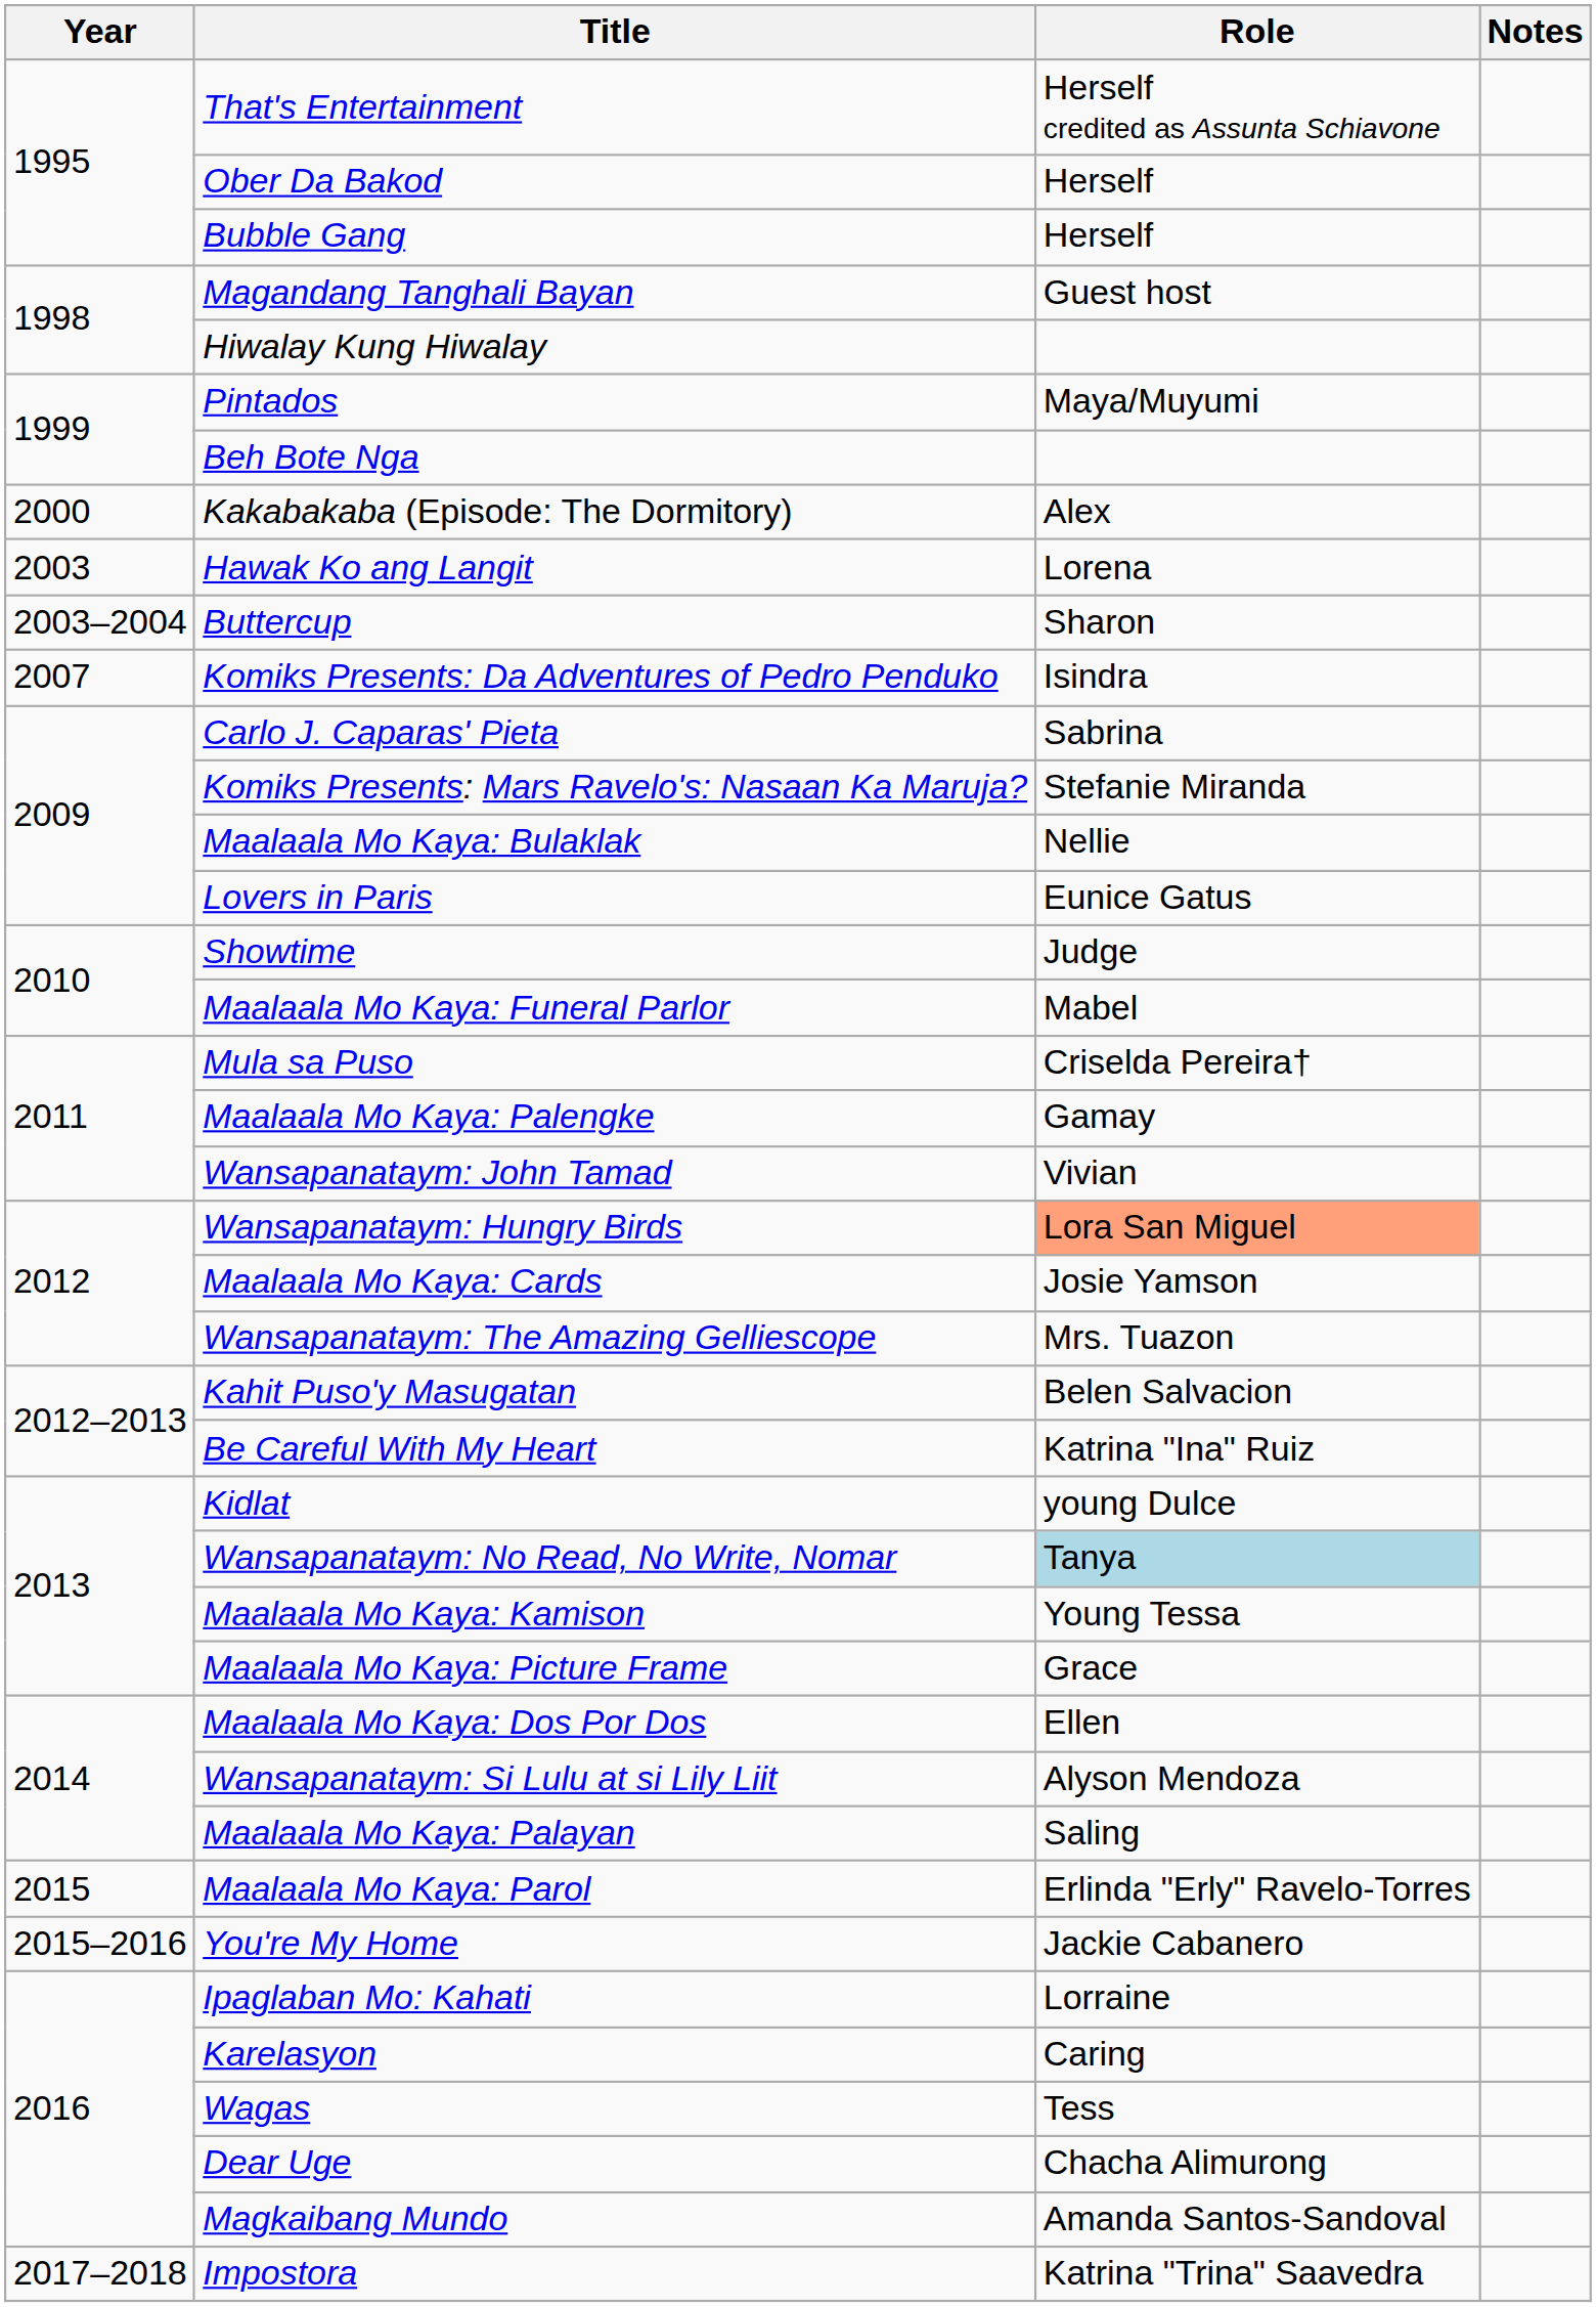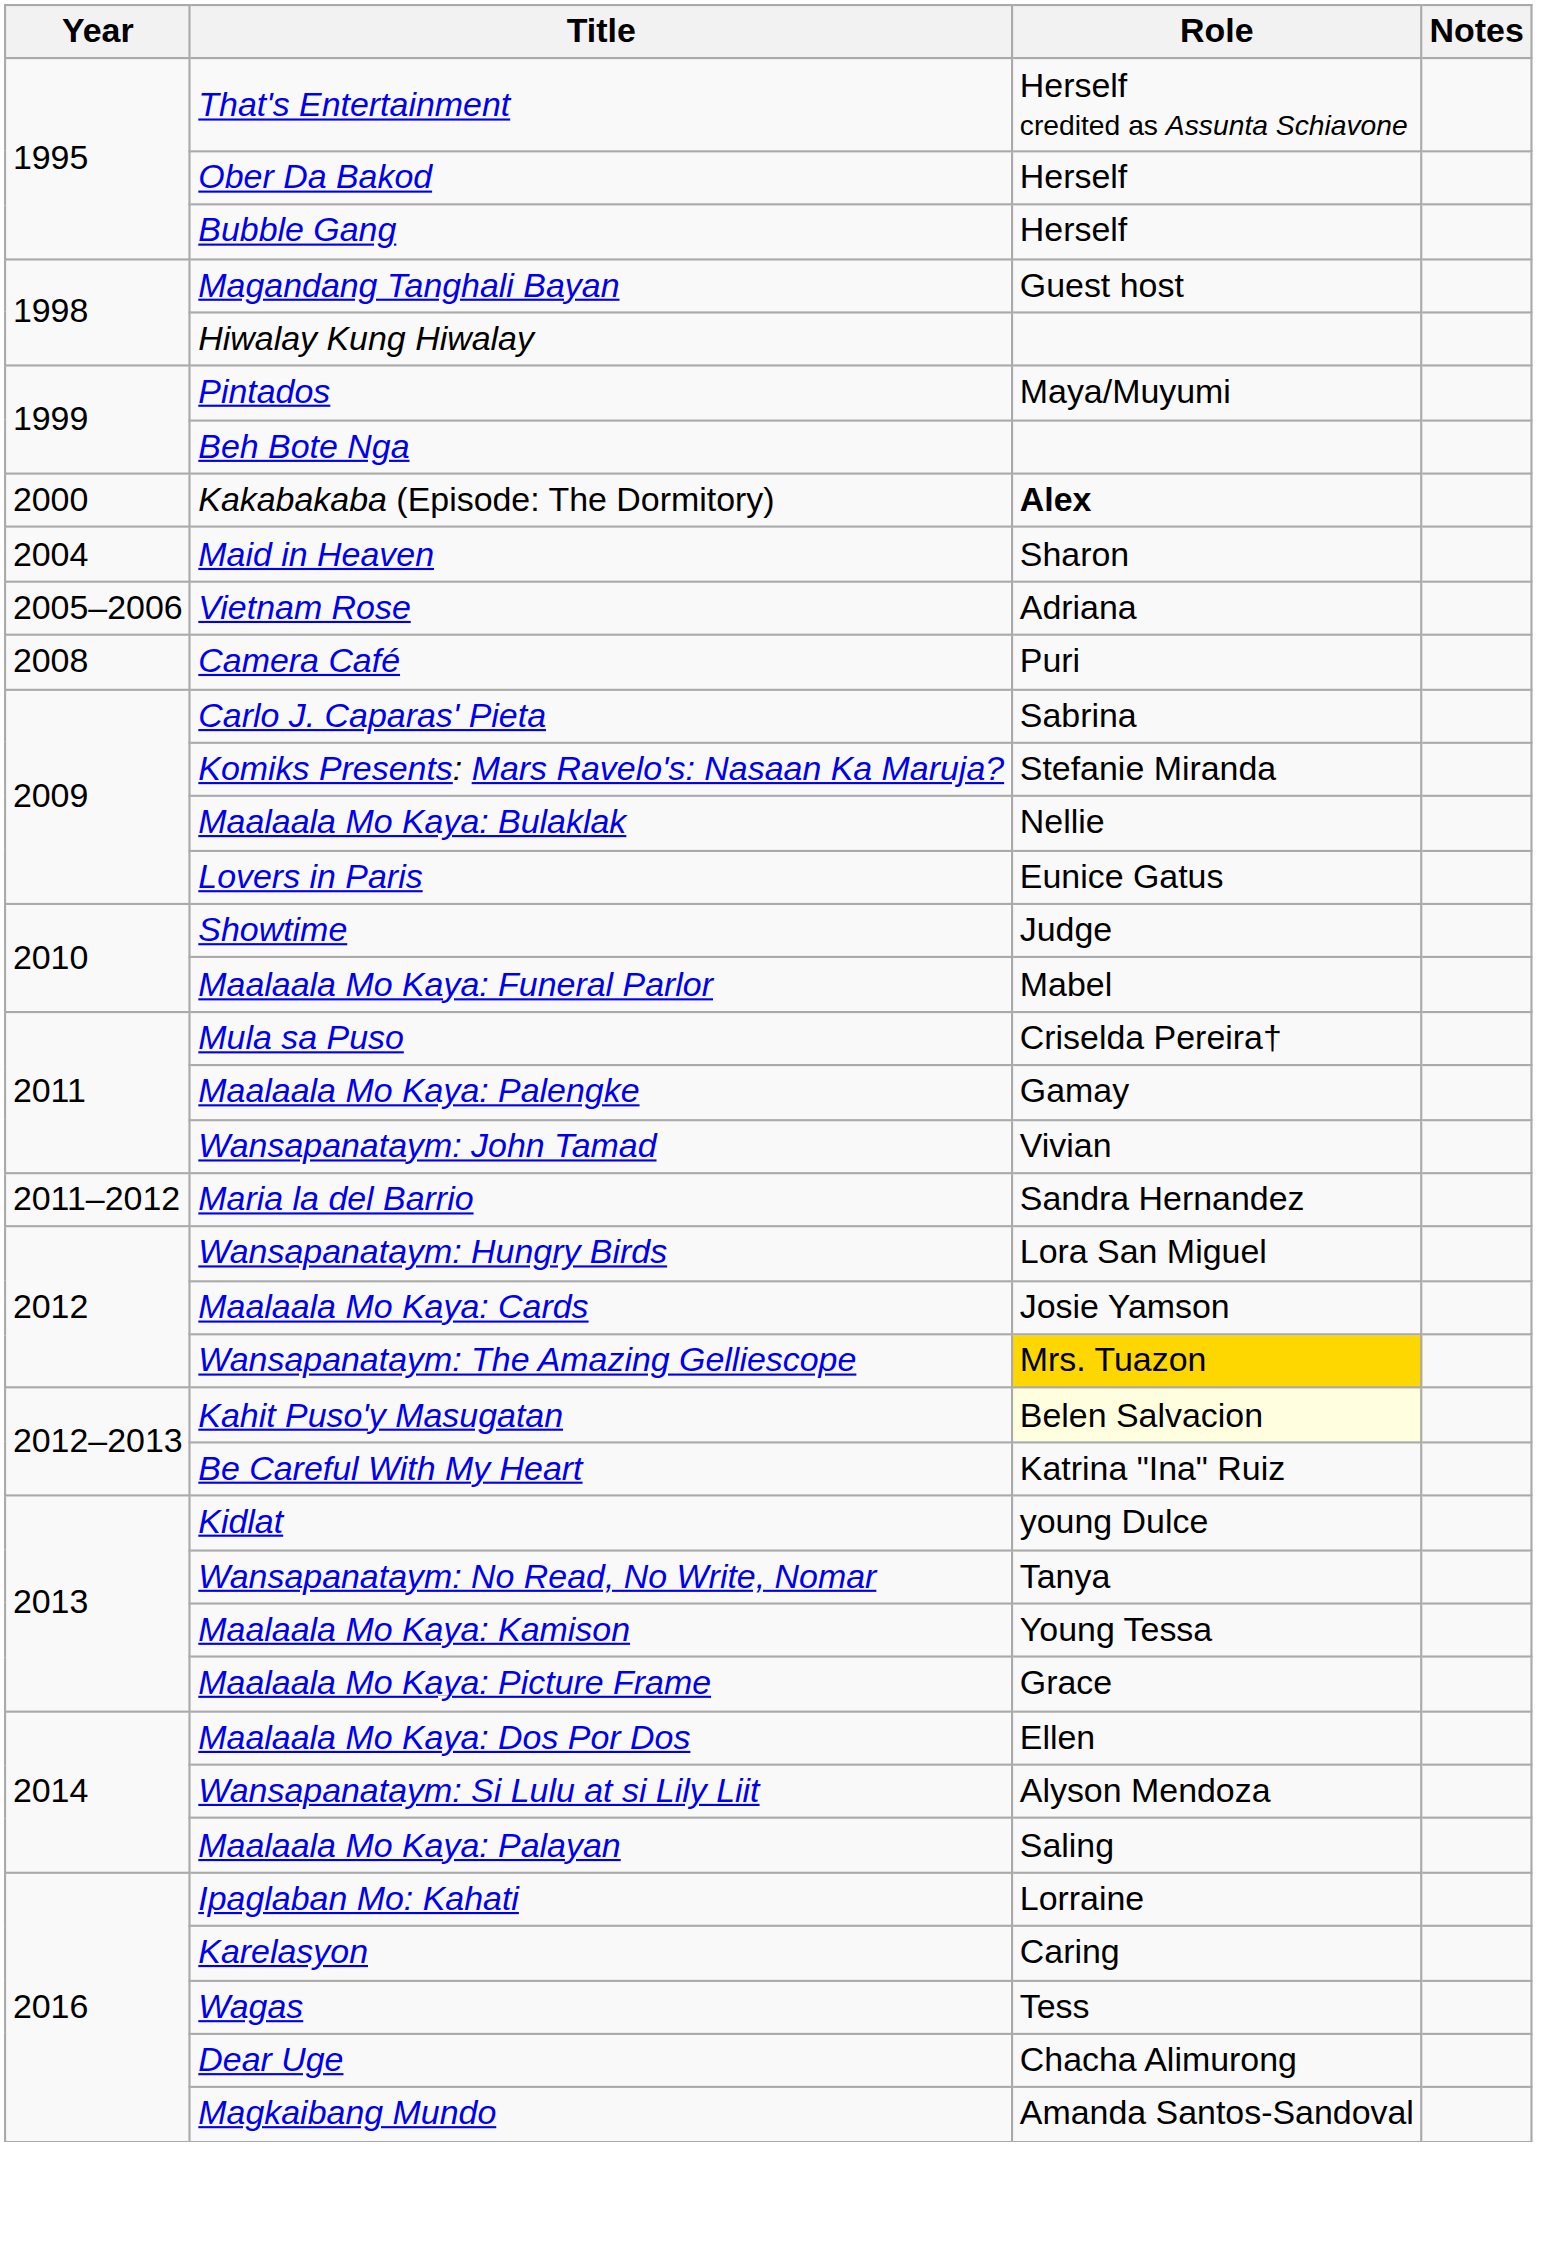 <table class="wikitable sortable">
 <tr>
 <th>Year</th>
 <th>Title</th>
 <th>Role</th>
 <th>Notes</th>
 </tr>
 <tr>
 <td rowspan=3>1995</td>
 <td><em><a href='#'>That's Entertainment</a></em></td>
 <td>Herself<br><small>credited as <em>Assunta Schiavone</em></small></td>
 <td></td>
 </tr>
 <tr>
 <td><em><a href='#'>Ober Da Bakod</a></em></td>
 <td>Herself</td>
 <td></td>
 </tr>
 <tr>
 <td><em><a href='#'>Bubble Gang</a></em></td>
 <td>Herself</td>
 <td></td>
 </tr>
 <tr>
 <td rowspan=2>1998</td>
 <td><em><a href='#'>Magandang Tanghali Bayan</a></em></td>
 <td>Guest host</td>
 <td></td>
 </tr>
 <tr>
 <td><em>Hiwalay Kung Hiwalay</em></td>
 <td></td>
 <td></td>
 </tr>
 <tr>
 <td rowspan=2>1999</td>
 <td><em><a href='#'>Pintados</a></em></td>
 <td>Maya/Muyumi</td>
 <td></td>
 </tr>
 <tr>
 <td><em><a href='#'>Beh Bote Nga</a></em></td>
 <td></td>
 <td></td>
 </tr>
 <tr>
 <td>2000</td>
 <td><em>Kakabakaba</em> (Episode: The Dormitory)</td>
-<td>Alex</td>
+<td><strong>Alex</strong></td>
 <td></td>
 </tr>
 <tr>
-<td>2003</td>
-<td><em><a href='#'>Hawak Ko ang Langit</a></em></td>
-<td>Lorena</td>
-<td></td>
-</tr>
-<tr>
-<td>2003–2004</td>
-<td><em><a href='#'>Buttercup</a></em></td>
+<td>2004</td>
+<td><em><a href='#'>Maid in Heaven</a></em></td>
 <td>Sharon</td>
 <td></td>
 </tr>
 <tr>
-<td>2007</td>
-<td><em><a href='#'>Komiks Presents: Da Adventures of Pedro Penduko</a></em></td>
-<td>Isindra</td>
+<td>2005–2006</td>
+<td><em><a href='#'>Vietnam Rose</a></em></td>
+<td>Adriana</td>
+<td></td>
+</tr>
+<tr>
+<td>2008</td>
+<td><em><a href='#'>Camera Café</a></em></td>
+<td>Puri</td>
 <td></td>
 </tr>
 <tr>
 <td rowspan=4>2009</td>
 <td><em><a href='#'>Carlo J. Caparas' Pieta</a> </em></td>
 <td>Sabrina</td>
 <td></td>
 </tr>
 <tr>
 <td><em><a href='#'>Komiks Presents</a>: <a href='#'>Mars Ravelo's: Nasaan Ka Maruja?</a></em></td>
 <td>Stefanie Miranda</td>
 <td></td>
 </tr>
 <tr>
 <td><em><a href='#'>Maalaala Mo Kaya: Bulaklak</a></em></td>
 <td>Nellie</td>
 <td></td>
 </tr>
 <tr>
 <td><em><a href='#'>Lovers in Paris</a></em></td>
 <td>Eunice Gatus</td>
 <td></td>
 </tr>
 <tr>
 <td rowspan=2>2010</td>
 <td><em><a href='#'>Showtime</a></em></td>
 <td>Judge</td>
 <td></td>
 </tr>
 <tr>
 <td><em><a href='#'>Maalaala Mo Kaya: Funeral Parlor</a></em></td>
 <td>Mabel</td>
 <td></td>
 </tr>
 <tr>
 <td rowspan=3>2011</td>
 <td><em><a href='#'>Mula sa Puso</a></em></td>
 <td>Criselda Pereira†</td>
 <td></td>
 </tr>
 <tr>
 <td><em><a href='#'>Maalaala Mo Kaya: Palengke</a></em></td>
 <td>Gamay</td>
 <td></td>
 </tr>
 <tr>
 <td><em><a href='#'>Wansapanataym: John Tamad</a></em></td>
 <td>Vivian</td>
 <td></td>
 </tr>
 <tr>
+<td>2011–2012</td>
+<td><em><a href='#'>Maria la del Barrio</a></em></td>
+<td>Sandra Hernandez</td>
+<td></td>
+</tr>
+<tr>
 <td rowspan=3>2012</td>
 <td><em><a href='#'>Wansapanataym: Hungry Birds</a></em></td>
-<td style="background: lightsalmon;">Lora San Miguel</td>
+<td>Lora San Miguel</td>
 <td></td>
 </tr>
 <tr>
 <td><em><a href='#'>Maalaala Mo Kaya: Cards</a></em></td>
 <td>Josie Yamson</td>
 <td></td>
 </tr>
 <tr>
 <td><em><a href='#'>Wansapanataym: The Amazing Gelliescope</a></em></td>
-<td>Mrs. Tuazon</td>
+<td style="background: gold;">Mrs. Tuazon</td>
 <td></td>
 </tr>
 <tr>
 <td rowspan=2>2012–2013</td>
 <td><em><a href='#'>Kahit Puso'y Masugatan</a></em></td>
-<td>Belen Salvacion</td>
+<td style="background: lightyellow;">Belen Salvacion</td>
 <td></td>
 </tr>
 <tr>
 <td><em><a href='#'>Be Careful With My Heart</a></em></td>
 <td>Katrina "Ina" Ruiz</td>
 <td></td>
 </tr>
 <tr>
 <td rowspan=4>2013</td>
 <td><em><a href='#'>Kidlat</a></em></td>
 <td>young Dulce</td>
 <td></td>
 </tr>
 <tr>
 <td><em><a href='#'>Wansapanataym: No Read, No Write, Nomar</a></em></td>
-<td style="background: lightblue;">Tanya</td>
+<td>Tanya</td>
 <td></td>
 </tr>
 <tr>
 <td><em><a href='#'>Maalaala Mo Kaya: Kamison</a></em></td>
 <td>Young Tessa</td>
 <td></td>
 </tr>
 <tr>
 <td><em><a href='#'>Maalaala Mo Kaya: Picture Frame</a></em></td>
 <td>Grace</td>
 <td></td>
 </tr>
 <tr>
 <td rowspan=3>2014</td>
 <td><em><a href='#'>Maalaala Mo Kaya: Dos Por Dos</a></em></td>
 <td>Ellen</td>
 <td></td>
 </tr>
 <tr>
 <td><em><a href='#'>Wansapanataym: Si Lulu at si Lily Liit</a></em></td>
 <td>Alyson Mendoza</td>
 <td></td>
 </tr>
 <tr>
 <td><em><a href='#'>Maalaala Mo Kaya: Palayan</a></em></td>
 <td>Saling</td>
 <td></td>
 </tr>
 <tr>
-<td>2015</td>
-<td><em><a href='#'>Maalaala Mo Kaya: Parol</a> </em></td>
-<td>Erlinda "Erly" Ravelo-Torres</td>
-<td></td>
-</tr>
-<tr>
-<td>2015–2016</td>
-<td><em><a href='#'>You're My Home</a></em></td>
-<td>Jackie Cabanero</td>
-<td></td>
-</tr>
-<tr>
 <td rowspan=5>2016</td>
 <td><em><a href='#'>Ipaglaban Mo: Kahati</a></em></td>
 <td>Lorraine</td>
 <td></td>
 </tr>
 <tr>
 <td><em><a href='#'>Karelasyon</a></em></td>
 <td>Caring</td>
 <td></td>
 </tr>
 <tr>
 <td><em><a href='#'>Wagas</a></em></td>
 <td>Tess</td>
 <td></td>
 </tr>
 <tr>
 <td><em><a href='#'>Dear Uge</a></em></td>
 <td>Chacha Alimurong</td>
 <td></td>
 </tr>
 <tr>
 <td><em><a href='#'>Magkaibang Mundo</a></em></td>
 <td>Amanda Santos-Sandoval</td>
 <td></td>
 </tr>
-<tr>
-<td>2017–2018</td>
-<td><em><a href='#'>Impostora</a></em></td>
-<td>Katrina "Trina" Saavedra</td>
-<td></td>
-</tr>
 </table>
